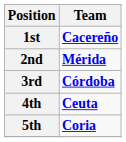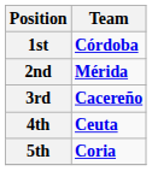 <table class="wikitable">
 <tr>
 <th>Position</th>
 <th>Team</th>
 </tr>
 <tr>
 <th>1st</th>
-<td><strong><a href='#'>Cacereño</a></strong></td>
+<td><strong><a href='#'>Córdoba</a></strong></td>
 </tr>
 <tr>
 <th>2nd</th>
 <td><strong><a href='#'>Mérida</a></strong></td>
 </tr>
 <tr>
 <th>3rd</th>
-<td><strong><a href='#'>Córdoba</a></strong></td>
+<td><strong><a href='#'>Cacereño</a></strong></td>
 </tr>
 <tr>
 <th>4th</th>
 <td><strong><a href='#'>Ceuta</a></strong></td>
 </tr>
 <tr>
 <th>5th</th>
 <td><strong><a href='#'>Coria</a></strong></td>
 </tr>
 <tr>
 </tr>
 </table>
